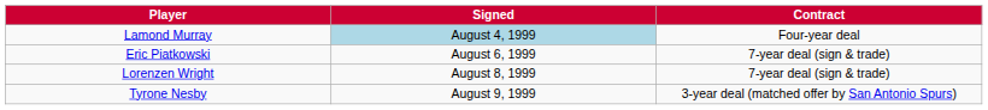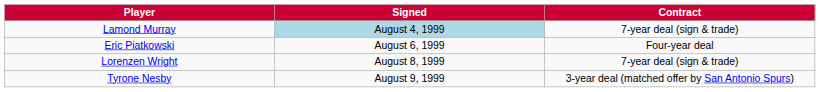 <table class="wikitable sortable sortable">
 <tr>
 <th style="background:#CC0033; color:white" width="10%">Player</th>
 <th style="background:#CC0033; color:white" width="10%">Signed</th>
 <th style="background:#CC0033; color:white" width="10%">Contract</th>
 </tr>
 <tr style="text-align: center">
 <td><a href='#'>Lamond Murray</a></td>
 <td style="background: lightblue;">August 4, 1999</td>
-<td>Four-year deal</td>
+<td>7-year deal (sign & trade)</td>
 </tr>
 <tr style="text-align: center">
 <td><a href='#'>Eric Piatkowski</a></td>
 <td>August 6, 1999</td>
-<td>7-year deal (sign & trade)</td>
+<td>Four-year deal</td>
 </tr>
 <tr style="text-align: center">
 <td><a href='#'>Lorenzen Wright</a></td>
 <td>August 8, 1999</td>
 <td>7-year deal (sign & trade)</td>
 </tr>
 <tr style="text-align: center">
 <td><a href='#'>Tyrone Nesby</a></td>
 <td>August 9, 1999</td>
 <td>3-year deal (matched offer by <a href='#'>San Antonio Spurs</a>)</td>
 </tr>
 </table>
